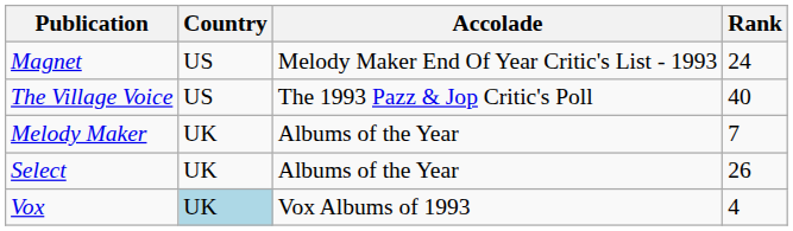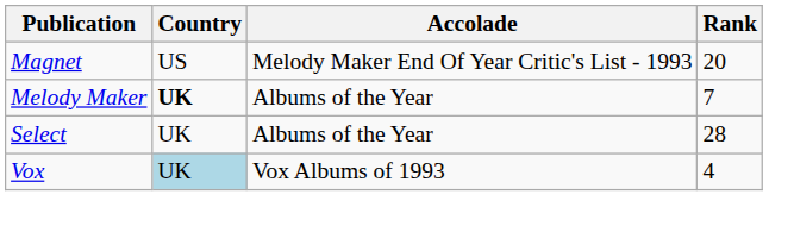 <table class="wikitable">
 <tr>
 <th>Publication</th>
 <th>Country</th>
 <th>Accolade</th>
 <th>Rank</th>
 </tr>
 <tr>
 <td><a href='#'><em>Magnet</em></a></td>
 <td>US</td>
 <td>Melody Maker End Of Year Critic's List - 1993</td>
-<td>24</td>
-</tr>
-<tr>
-<td><em><a href='#'>The Village Voice</a></em></td>
-<td>US</td>
-<td>The 1993 <a href='#'>Pazz & Jop</a> Critic's Poll</td>
-<td>40</td>
+<td>20</td>
 </tr>
 <tr>
 <td><em><a href='#'>Melody Maker</a></em></td>
-<td>UK</td>
+<td><strong>UK</strong></td>
 <td>Albums of the Year</td>
 <td>7</td>
 </tr>
 <tr>
 <td><a href='#'><em>Select</em></a></td>
 <td>UK</td>
 <td>Albums of the Year</td>
-<td>26</td>
+<td>28</td>
 </tr>
 <tr>
 <td><a href='#'><em>Vox</em></a></td>
 <td style="background: lightblue;">UK</td>
 <td>Vox Albums of 1993</td>
 <td>4</td>
 </tr>
 </table>
